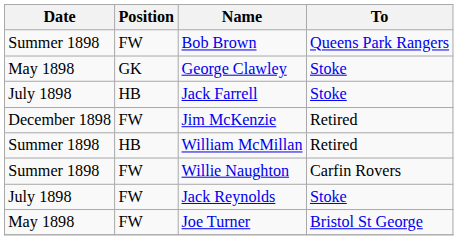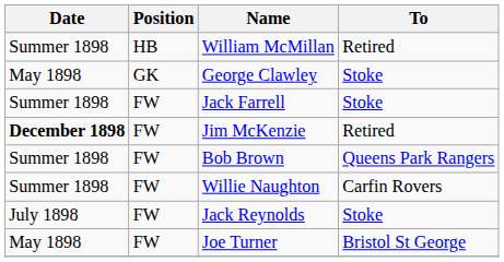 <table class="wikitable">
 <tr>
 <th>Date</th>
 <th>Position</th>
 <th>Name</th>
 <th>To</th>
 </tr>
 <tr>
 <td>Summer 1898</td>
-<td>FW</td>
-<td><a href='#'>Bob Brown</a></td>
-<td><a href='#'>Queens Park Rangers</a></td>
+<td>HB</td>
+<td><a href='#'>William McMillan</a></td>
+<td>Retired</td>
 </tr>
 <tr>
 <td>May 1898</td>
 <td>GK</td>
 <td><a href='#'>George Clawley</a></td>
 <td><a href='#'>Stoke</a></td>
 </tr>
 <tr>
-<td>July 1898</td>
-<td>HB</td>
+<td>Summer 1898</td>
+<td>FW</td>
 <td><a href='#'>Jack Farrell</a></td>
 <td><a href='#'>Stoke</a></td>
 </tr>
 <tr>
-<td>December 1898</td>
+<td><strong>December 1898</strong></td>
 <td>FW</td>
 <td><a href='#'>Jim McKenzie</a></td>
 <td>Retired</td>
 </tr>
 <tr>
 <td>Summer 1898</td>
-<td>HB</td>
-<td><a href='#'>William McMillan</a></td>
-<td>Retired</td>
+<td>FW</td>
+<td><a href='#'>Bob Brown</a></td>
+<td><a href='#'>Queens Park Rangers</a></td>
 </tr>
 <tr>
 <td>Summer 1898</td>
 <td>FW</td>
 <td><a href='#'>Willie Naughton</a></td>
 <td>Carfin Rovers</td>
 </tr>
 <tr>
 <td>July 1898</td>
 <td>FW</td>
 <td><a href='#'>Jack Reynolds</a></td>
 <td><a href='#'>Stoke</a></td>
 </tr>
 <tr>
 <td>May 1898</td>
 <td>FW</td>
 <td><a href='#'>Joe Turner</a></td>
 <td><a href='#'>Bristol St George</a></td>
 </tr>
 <tr>
 </tr>
 </table>
